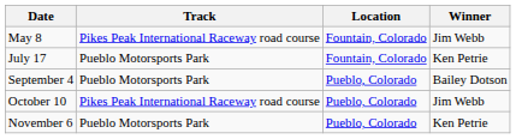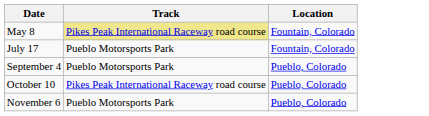 <table class="wikitable" style="font-size: 95%;">
 <tr>
 <th>Date</th>
 <th>Track</th>
 <th>Location</th>
-<th>Winner</th>
 </tr>
 <tr>
 <td>May 8</td>
-<td><a href='#'>Pikes Peak International Raceway</a> road course</td>
+<td style="background: khaki;"><a href='#'>Pikes Peak International Raceway</a> road course</td>
 <td><a href='#'>Fountain, Colorado</a></td>
-<td>Jim Webb</td>
 </tr>
 <tr>
 <td>July 17</td>
 <td>Pueblo Motorsports Park</td>
 <td><a href='#'>Fountain, Colorado</a></td>
-<td>Ken Petrie</td>
 </tr>
 <tr>
 <td>September 4</td>
 <td>Pueblo Motorsports Park</td>
 <td><a href='#'>Pueblo, Colorado</a></td>
-<td>Bailey Dotson</td>
 </tr>
 <tr>
 <td>October 10</td>
 <td><a href='#'>Pikes Peak International Raceway</a> road course</td>
 <td><a href='#'>Pueblo, Colorado</a></td>
-<td>Jim Webb</td>
 </tr>
 <tr>
 <td>November 6</td>
 <td>Pueblo Motorsports Park</td>
 <td><a href='#'>Pueblo, Colorado</a></td>
-<td>Ken Petrie</td>
 </tr>
 </table>
